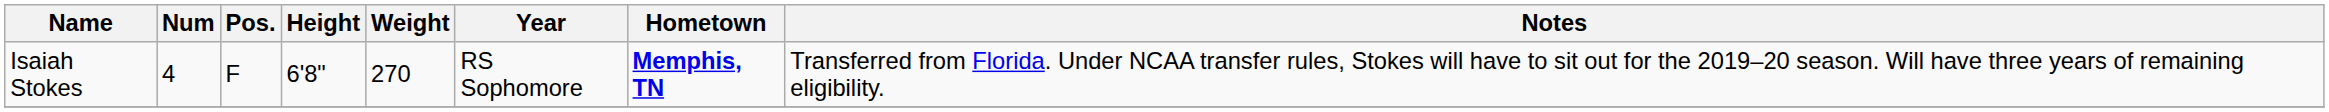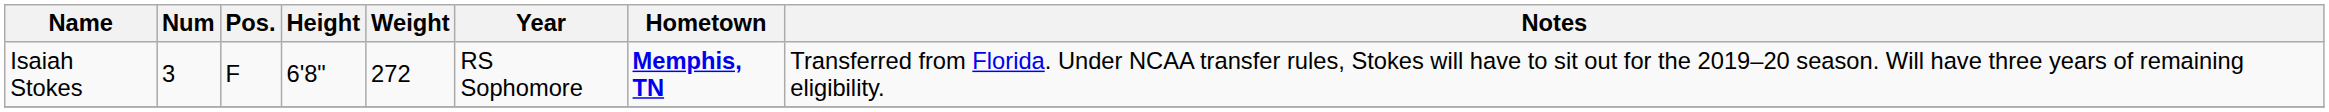 <table class="wikitable sortable" border="1">
 <tr>
 <th>Name</th>
 <th>Num</th>
 <th>Pos.</th>
 <th>Height</th>
 <th>Weight</th>
 <th>Year</th>
 <th>Hometown</th>
 <th class="unsortable">Notes</th>
 </tr>
 <tr>
 <td>Isaiah Stokes</td>
-<td>4</td>
+<td>3</td>
 <td>F</td>
 <td>6'8"</td>
-<td>270</td>
+<td>272</td>
 <td>RS Sophomore</td>
 <td><strong><a href='#'>Memphis, TN</a></strong></td>
 <td>Transferred from <a href='#'>Florida</a>. Under NCAA transfer rules, Stokes will have to sit out for the 2019–20 season. Will have three years of remaining eligibility.</td>
 </tr>
 <tr>
 </tr>
 </table>
